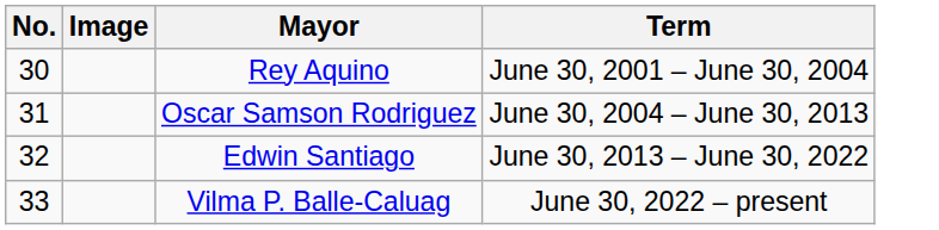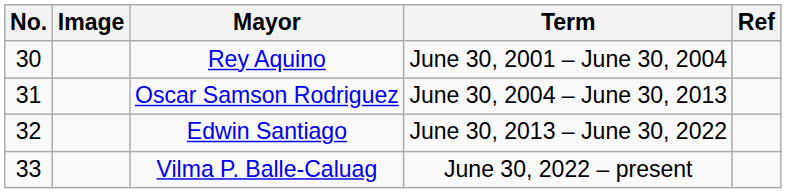 <table class="wikitable" style="text-align:center;">
 <tr>
 <th>No.</th>
 <th>Image</th>
 <th>Mayor</th>
 <th>Term</th>
+<th>Ref</th>
 </tr>
 <tr>
 <td align=center>30</td>
 <td></td>
 <td><a href='#'>Rey Aquino</a></td>
 <td align=center>June 30, 2001 – June 30, 2004</td>
+<td align=center></td>
 </tr>
 <tr>
 <td align=center>31</td>
 <td></td>
 <td><a href='#'>Oscar Samson Rodriguez</a></td>
 <td align=center>June 30, 2004 – June 30, 2013</td>
+<td align=center></td>
 </tr>
 <tr>
 <td align=center>32</td>
 <td></td>
 <td><a href='#'>Edwin Santiago</a></td>
 <td align=center>June 30, 2013 – June 30, 2022</td>
+<td align=center></td>
 </tr>
 <tr>
 <td align=center>33</td>
 <td></td>
 <td><a href='#'>Vilma P. Balle-Caluag</a></td>
 <td align=center>June 30, 2022 – present</td>
+<td align=center></td>
 </tr>
 </table>
